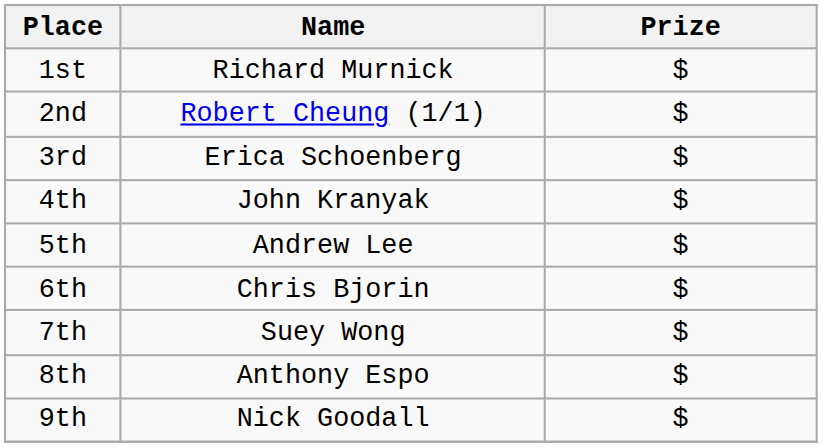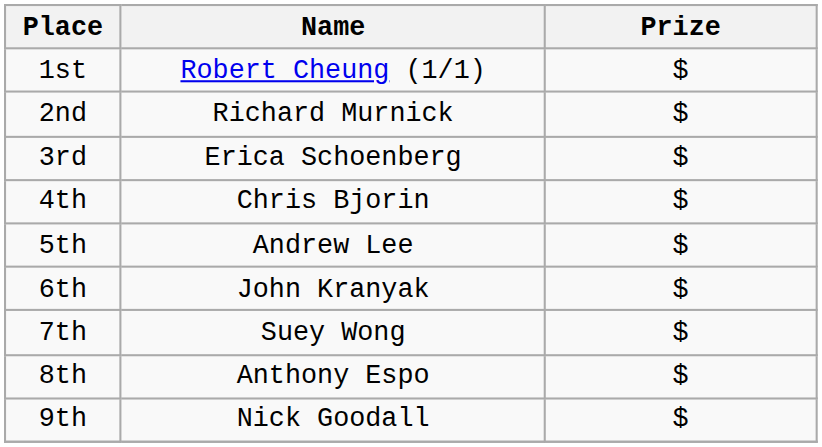 <table class="wikitable" style="text-align:center">
 <tr>
 <th width="50">Place</th>
 <th width="200">Name</th>
 <th width="125">Prize</th>
 </tr>
 <tr>
 <td>1st</td>
-<td>Richard Murnick</td>
+<td><a href='#'>Robert Cheung</a> (1/1)</td>
 <td>$</td>
 </tr>
 <tr>
 <td>2nd</td>
-<td><a href='#'>Robert Cheung</a> (1/1)</td>
+<td>Richard Murnick</td>
 <td>$</td>
 </tr>
 <tr>
 <td>3rd</td>
 <td>Erica Schoenberg</td>
 <td>$</td>
 </tr>
 <tr>
 <td>4th</td>
-<td>John Kranyak</td>
+<td>Chris Bjorin</td>
 <td>$</td>
 </tr>
 <tr>
 <td>5th</td>
 <td>Andrew Lee</td>
 <td>$</td>
 </tr>
 <tr>
 <td>6th</td>
-<td>Chris Bjorin</td>
+<td>John Kranyak</td>
 <td>$</td>
 </tr>
 <tr>
 <td>7th</td>
 <td>Suey Wong</td>
 <td>$</td>
 </tr>
 <tr>
 <td>8th</td>
 <td>Anthony Espo</td>
 <td>$</td>
 </tr>
 <tr>
 <td>9th</td>
 <td>Nick Goodall</td>
 <td>$</td>
 </tr>
 <tr>
 </tr>
 </table>
